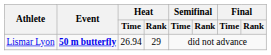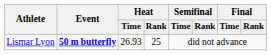 <table class="wikitable" style="text-align:center; font-size:90%">
 <tr>
 <th rowspan="2">Athlete</th>
 <th rowspan="2">Event</th>
 <th colspan="2">Heat</th>
 <th colspan="2">Semifinal</th>
 <th colspan="2">Final</th>
 </tr>
 <tr style="font-size:95%">
 <th>Time</th>
 <th>Rank</th>
 <th>Time</th>
 <th>Rank</th>
 <th>Time</th>
 <th>Rank</th>
 </tr>
 <tr>
 <td align=left><a href='#'>Lismar Lyon</a></td>
 <td align=left><strong><a href='#'>50 m butterfly</a></strong></td>
-<td>26.94</td>
-<td>29</td>
+<td>26.93</td>
+<td>25</td>
 <td colspan=4>did not advance</td>
 </tr>
 </table>
